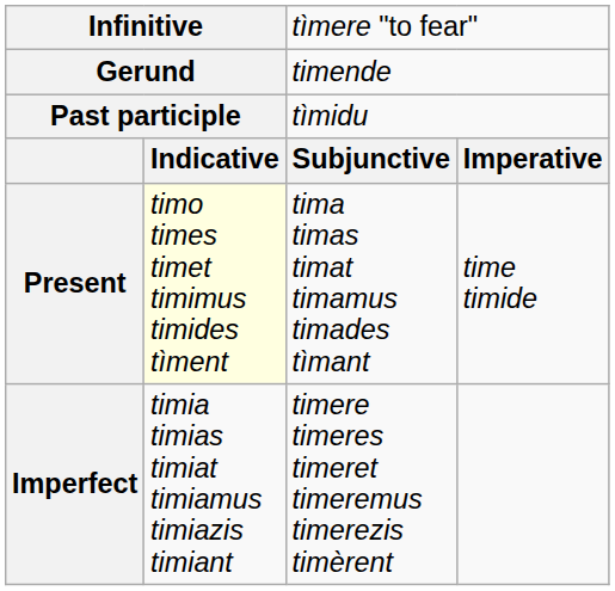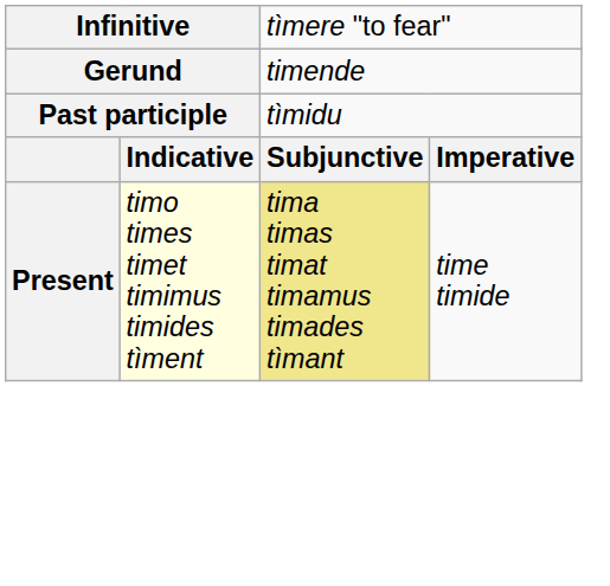 <table class="wikitable">
 <tr>
 <th colspan=2>Infinitive</th>
 <td colspan=2><em>tìmere</em> "to fear"</td>
 </tr>
 <tr>
 <th colspan=2>Gerund</th>
 <td colspan=2><em>timende</em></td>
 </tr>
 <tr>
 <th colspan=2>Past participle</th>
 <td colspan=2><em>tìmidu</em></td>
 </tr>
 <tr>
 <th></th>
 <th>Indicative</th>
 <th>Subjunctive</th>
 <th>Imperative</th>
 </tr>
 <tr>
 <th>Present</th>
 <td style="background: lightyellow;"><em>timo</em><br><em>times</em><br><em>timet</em><br><em>timimus</em><br><em>timides</em><br><em>tìment</em></td>
-<td><em>tima</em><br><em>timas</em><br><em>timat</em><br><em>timamus</em><br><em>timades</em><br><em>tìmant</em></td>
+<td style="background: khaki;"><em>tima</em><br><em>timas</em><br><em>timat</em><br><em>timamus</em><br><em>timades</em><br><em>tìmant</em></td>
 <td><em>time</em><br><em>timide</em></td>
 </tr>
-<tr>
-<th>Imperfect</th>
-<td><em>timia</em><br><em>timias</em><br><em>timiat</em><br><em>timiamus</em><br><em>timiazis</em><br><em>timiant</em></td>
-<td><em>timere</em><br><em>timeres</em><br><em>timeret</em><br><em>timeremus</em><br><em>timerezis</em><br><em>timèrent</em></td>
-<td></td>
-</tr>
 </table>
